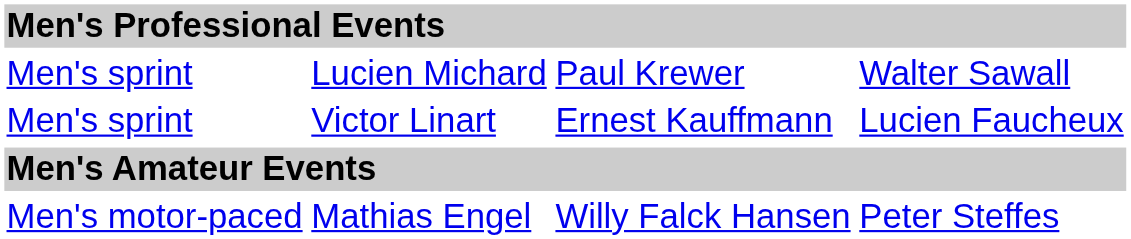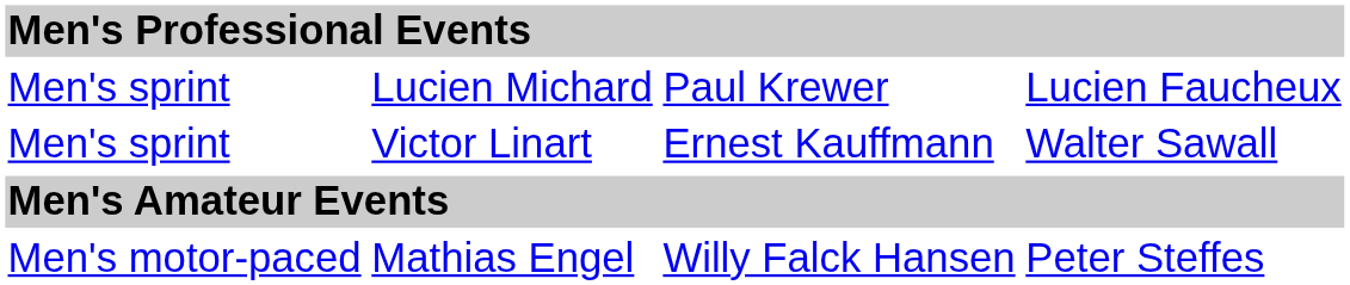 <table>
 <tr bgcolor="#cccccc">
 <td colspan=7><strong>Men's Professional Events</strong></td>
 </tr>
 <tr>
 <td><a href='#'>Men's sprint</a> <br></td>
 <td><a href='#'>Lucien Michard</a><br></td>
 <td><a href='#'>Paul Krewer</a><br></td>
-<td><a href='#'>Walter Sawall</a><br></td>
+<td><a href='#'>Lucien Faucheux</a><br></td>
 </tr>
 <tr>
 <td><a href='#'>Men's sprint</a> <br></td>
 <td><a href='#'>Victor Linart</a><br></td>
 <td><a href='#'>Ernest Kauffmann</a><br></td>
-<td><a href='#'>Lucien Faucheux</a><br></td>
+<td><a href='#'>Walter Sawall</a><br></td>
 </tr>
 <tr bgcolor="#cccccc">
 <td colspan=7><strong>Men's Amateur Events</strong></td>
 </tr>
 <tr>
 <td><a href='#'>Men's motor-paced</a><br></td>
 <td><a href='#'>Mathias Engel</a><br></td>
 <td><a href='#'>Willy Falck Hansen</a><br></td>
 <td><a href='#'>Peter Steffes</a><br></td>
 </tr>
 </table>
